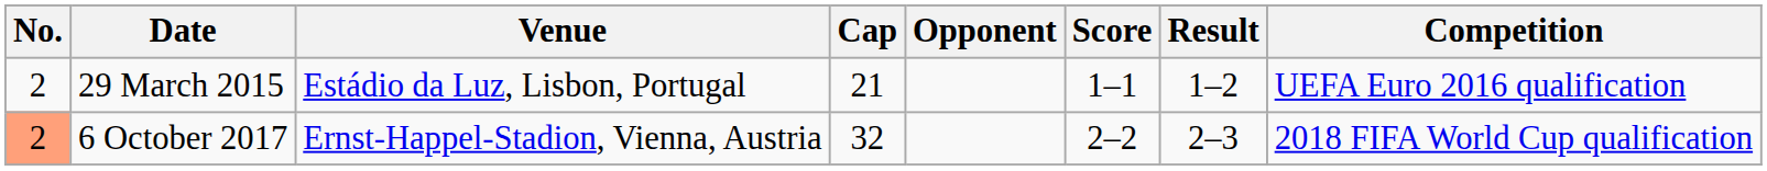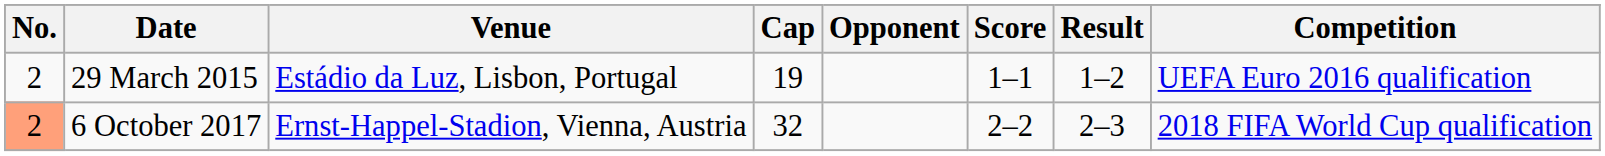 <table class="wikitable sortable">
 <tr>
 <th scope=col>No.</th>
 <th scope=col>Date</th>
 <th scope=col>Venue</th>
 <th scope=col>Cap</th>
 <th scope=col>Opponent</th>
 <th scope=col>Score</th>
 <th scope=col>Result</th>
 <th scope=col>Competition</th>
 </tr>
 <tr>
 <td align=center>2</td>
 <td>29 March 2015</td>
 <td><a href='#'>Estádio da Luz</a>, Lisbon, Portugal</td>
-<td align=center>21</td>
+<td align=center>19</td>
 <td></td>
 <td align=center>1–1</td>
 <td align=center>1–2</td>
 <td><a href='#'>UEFA Euro 2016 qualification</a></td>
 </tr>
 <tr>
 <td align=center style="background: lightsalmon;">2</td>
 <td>6 October 2017</td>
 <td><a href='#'>Ernst-Happel-Stadion</a>, Vienna, Austria</td>
 <td align=center>32</td>
 <td></td>
 <td align=center>2–2</td>
 <td align=center>2–3</td>
 <td><a href='#'>2018 FIFA World Cup qualification</a></td>
 </tr>
 </table>
